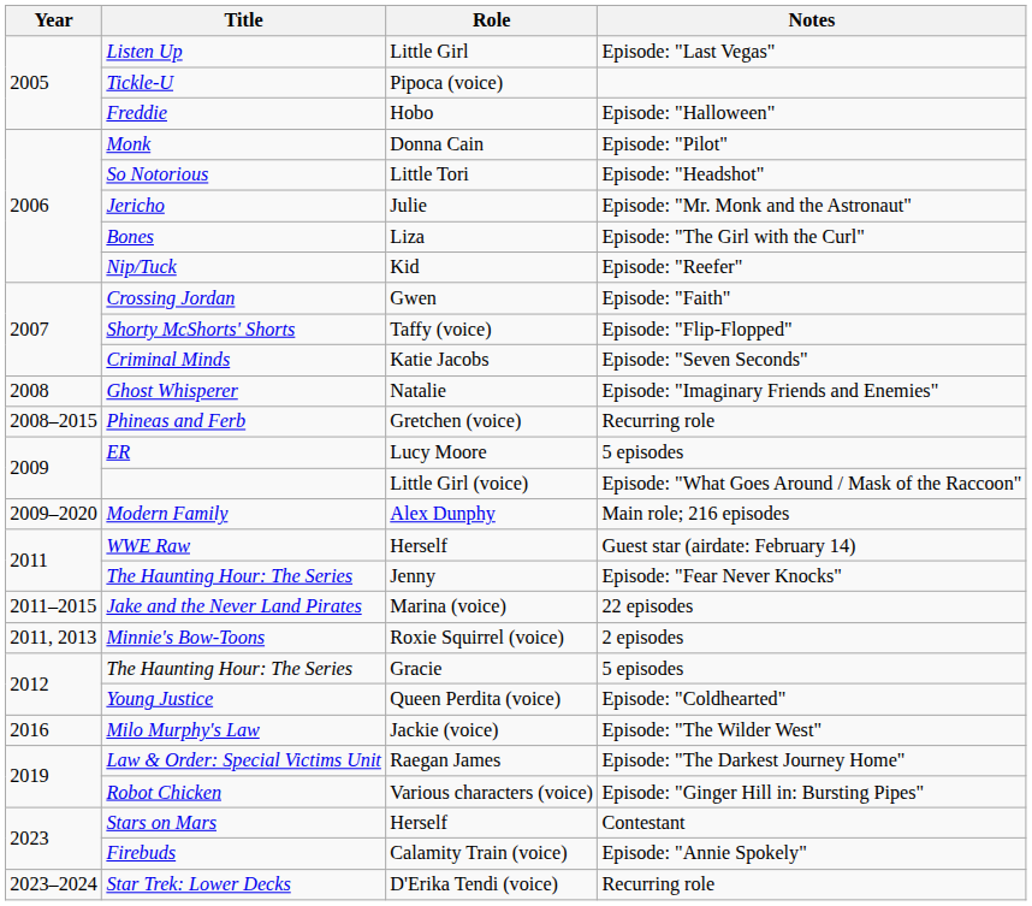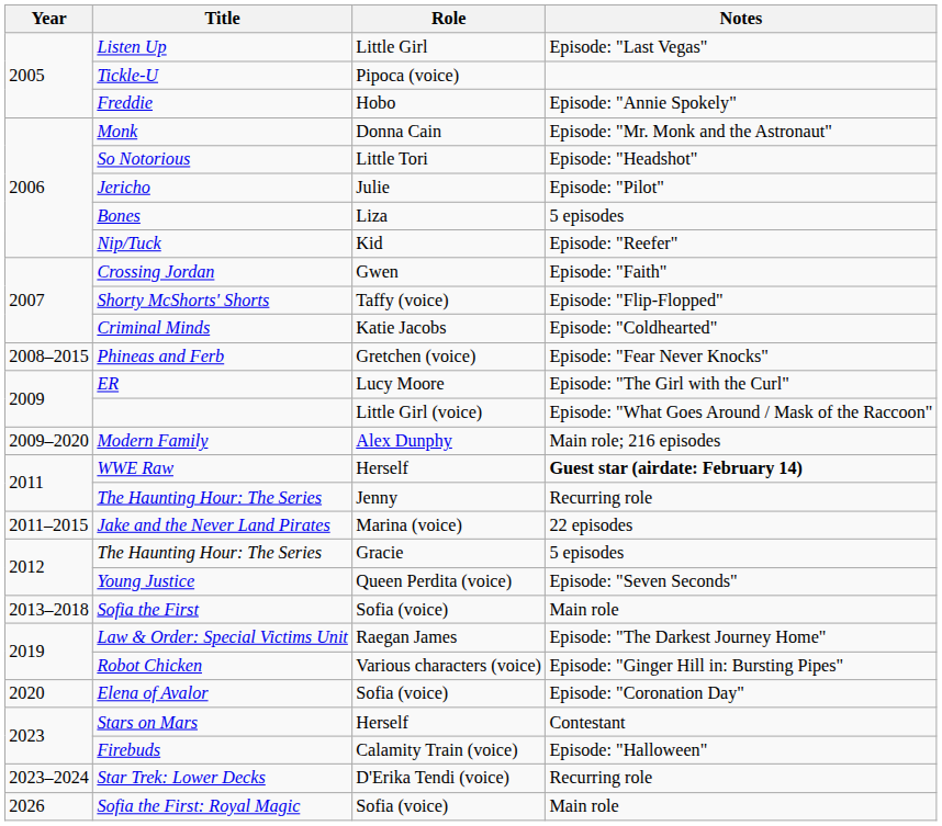 <table class="wikitable sortable">
 <tr>
 <th>Year</th>
 <th>Title</th>
 <th>Role</th>
 <th class="unsortable">Notes</th>
 </tr>
 <tr>
 <td rowspan="3">2005</td>
 <td><em><a href='#'>Listen Up</a></em></td>
 <td>Little Girl</td>
 <td>Episode: "Last Vegas"</td>
 </tr>
 <tr>
 <td><em><a href='#'>Tickle-U</a></em></td>
 <td>Pipoca (voice)</td>
 <td></td>
 </tr>
 <tr>
 <td><em><a href='#'>Freddie</a></em></td>
 <td>Hobo</td>
-<td>Episode: "Halloween"</td>
+<td>Episode: "Annie Spokely"</td>
 </tr>
 <tr>
 <td rowspan="5">2006</td>
 <td><em><a href='#'>Monk</a></em></td>
 <td>Donna Cain</td>
-<td>Episode: "Pilot"</td>
+<td>Episode: "Mr. Monk and the Astronaut"</td>
 </tr>
 <tr>
 <td><em><a href='#'>So Notorious</a></em></td>
 <td>Little Tori</td>
 <td>Episode: "Headshot"</td>
 </tr>
 <tr>
 <td><em><a href='#'>Jericho</a></em></td>
 <td>Julie</td>
-<td>Episode: "Mr. Monk and the Astronaut"</td>
+<td>Episode: "Pilot"</td>
 </tr>
 <tr>
 <td><em><a href='#'>Bones</a></em></td>
 <td>Liza</td>
-<td>Episode: "The Girl with the Curl"</td>
+<td>5 episodes</td>
 </tr>
 <tr>
 <td><em><a href='#'>Nip/Tuck</a></em></td>
 <td>Kid</td>
 <td>Episode: "Reefer"</td>
 </tr>
 <tr>
 <td rowspan="3">2007</td>
 <td><em><a href='#'>Crossing Jordan</a></em></td>
 <td>Gwen</td>
 <td>Episode: "Faith"</td>
 </tr>
 <tr>
 <td><em><a href='#'>Shorty McShorts' Shorts</a></em></td>
 <td>Taffy (voice)</td>
 <td>Episode: "Flip-Flopped"</td>
 </tr>
 <tr>
 <td><em><a href='#'>Criminal Minds</a></em></td>
 <td>Katie Jacobs</td>
-<td>Episode: "Seven Seconds"</td>
-</tr>
-<tr>
-<td>2008</td>
-<td><em><a href='#'>Ghost Whisperer</a></em></td>
-<td>Natalie</td>
-<td>Episode: "Imaginary Friends and Enemies"</td>
+<td>Episode: "Coldhearted"</td>
 </tr>
 <tr>
 <td>2008–2015</td>
 <td><em><a href='#'>Phineas and Ferb</a></em></td>
 <td>Gretchen (voice)</td>
-<td>Recurring role</td>
+<td>Episode: "Fear Never Knocks"</td>
 </tr>
 <tr>
 <td rowspan="2">2009</td>
 <td><em><a href='#'>ER</a></em></td>
 <td>Lucy Moore</td>
-<td>5 episodes</td>
+<td>Episode: "The Girl with the Curl"</td>
 </tr>
 <tr>
 <td><em></em></td>
 <td>Little Girl (voice)</td>
 <td>Episode: "What Goes Around / Mask of the Raccoon"</td>
 </tr>
 <tr>
 <td>2009–2020</td>
 <td><em><a href='#'>Modern Family</a></em></td>
 <td><a href='#'>Alex Dunphy</a></td>
 <td>Main role; 216 episodes</td>
 </tr>
 <tr>
 <td rowspan="2">2011</td>
 <td><em><a href='#'>WWE Raw</a></em></td>
 <td>Herself</td>
-<td>Guest star (airdate: February 14)</td>
+<td><strong>Guest star (airdate: February 14)</strong></td>
 </tr>
 <tr>
 <td><em><a href='#'>The Haunting Hour: The Series</a></em></td>
 <td>Jenny</td>
-<td>Episode: "Fear Never Knocks"</td>
+<td>Recurring role</td>
 </tr>
 <tr>
 <td>2011–2015</td>
 <td><em><a href='#'>Jake and the Never Land Pirates</a></em></td>
 <td>Marina (voice)</td>
 <td>22 episodes</td>
-</tr>
-<tr>
-<td>2011, 2013</td>
-<td><em><a href='#'>Minnie's Bow-Toons</a></em></td>
-<td>Roxie Squirrel (voice)</td>
-<td>2 episodes</td>
 </tr>
 <tr>
 <td rowspan="2">2012</td>
 <td><em>The Haunting Hour: The Series</em></td>
 <td>Gracie</td>
 <td>5 episodes</td>
 </tr>
 <tr>
 <td><em><a href='#'>Young Justice</a></em></td>
 <td>Queen Perdita (voice)</td>
-<td>Episode: "Coldhearted"</td>
+<td>Episode: "Seven Seconds"</td>
 </tr>
 <tr>
-<td>2016</td>
-<td><em><a href='#'>Milo Murphy's Law</a></em></td>
-<td>Jackie (voice)</td>
-<td>Episode: "The Wilder West"</td>
+<td>2013–2018</td>
+<td><em><a href='#'>Sofia the First</a></em></td>
+<td>Sofia (voice)</td>
+<td>Main role</td>
 </tr>
 <tr>
 <td rowspan="2">2019</td>
 <td><em><a href='#'>Law & Order: Special Victims Unit</a></em></td>
 <td>Raegan James</td>
 <td>Episode: "The Darkest Journey Home"</td>
 </tr>
 <tr>
 <td><em><a href='#'>Robot Chicken</a></em></td>
 <td>Various characters (voice)</td>
 <td>Episode: "Ginger Hill in: Bursting Pipes"</td>
 </tr>
 <tr>
+<td>2020</td>
+<td><em><a href='#'>Elena of Avalor</a></em></td>
+<td>Sofia (voice)</td>
+<td>Episode: "Coronation Day"</td>
+</tr>
+<tr>
 <td rowspan="2">2023</td>
 <td><em><a href='#'>Stars on Mars</a></em></td>
 <td>Herself</td>
 <td>Contestant</td>
 </tr>
 <tr>
 <td><em><a href='#'>Firebuds</a></em></td>
 <td>Calamity Train (voice)</td>
-<td>Episode: "Annie Spokely"</td>
+<td>Episode: "Halloween"</td>
 </tr>
 <tr>
 <td>2023–2024</td>
 <td><em><a href='#'>Star Trek: Lower Decks</a></em></td>
 <td>D'Erika Tendi (voice)</td>
 <td>Recurring role</td>
 </tr>
+<tr>
+<td>2026</td>
+<td><em><a href='#'>Sofia the First: Royal Magic</a></em></td>
+<td>Sofia (voice)</td>
+<td>Main role</td>
+</tr>
 </table>
